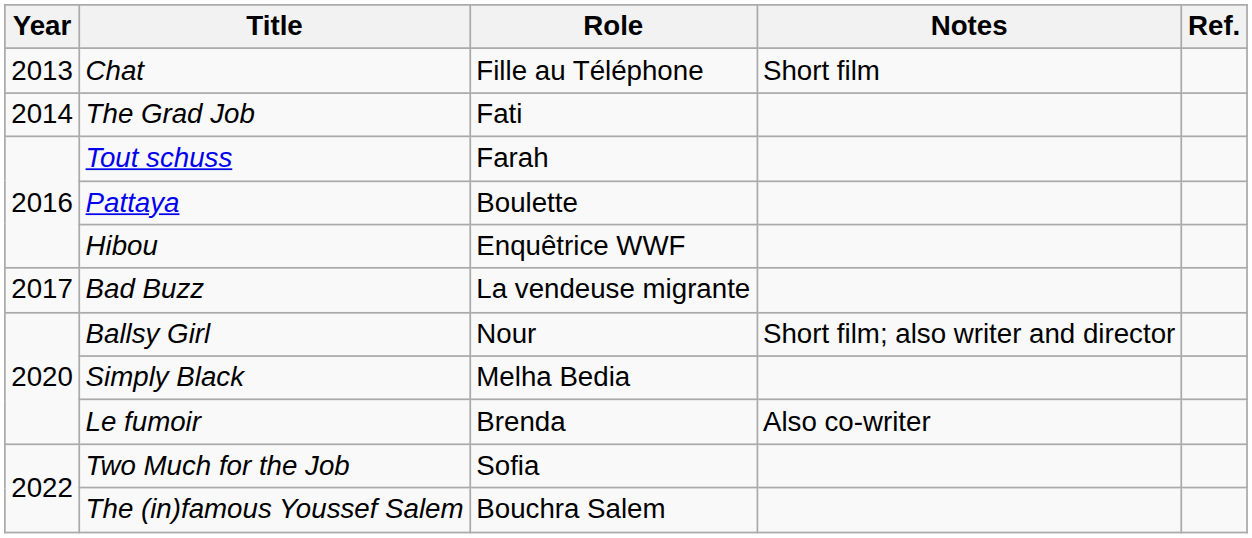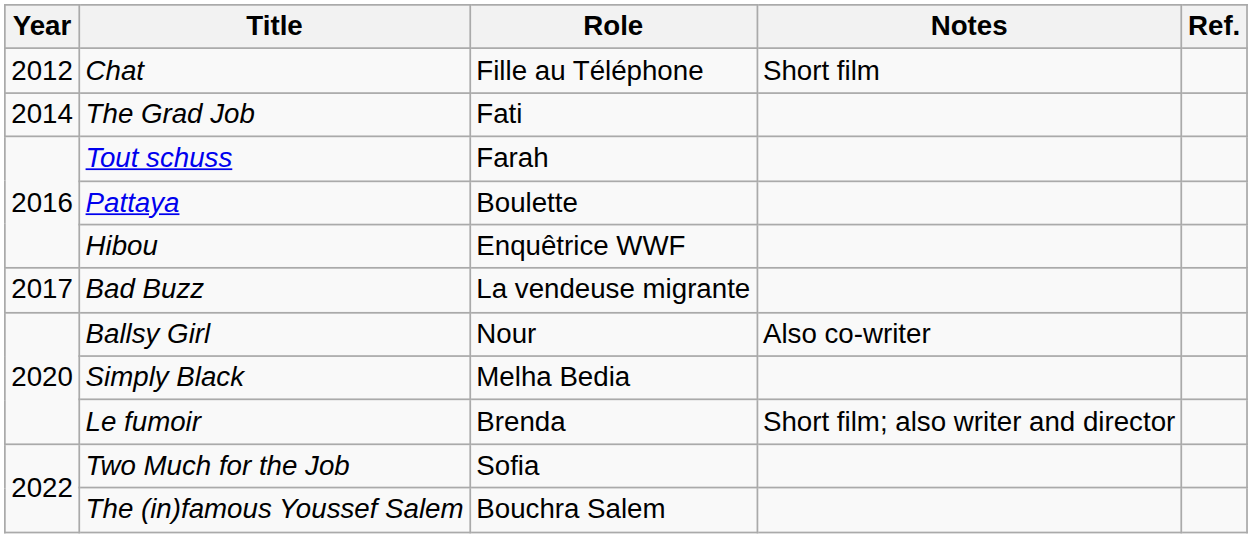 <table class="wikitable">
 <tr>
 <th>Year</th>
 <th>Title</th>
 <th>Role</th>
 <th class="unsortable">Notes</th>
 <th>Ref.</th>
 </tr>
 <tr>
-<td>2013</td>
+<td>2012</td>
 <td><em>Chat</em></td>
 <td>Fille au Téléphone</td>
 <td>Short film</td>
 <td></td>
 </tr>
 <tr>
 <td>2014</td>
 <td><em>The Grad Job</em></td>
 <td>Fati</td>
 <td></td>
 <td></td>
 </tr>
 <tr>
 <td rowspan="3">2016</td>
 <td><em><a href='#'>Tout schuss</a></em></td>
 <td>Farah</td>
 <td></td>
 <td></td>
 </tr>
 <tr>
 <td><em><a href='#'>Pattaya</a></em></td>
 <td>Boulette</td>
 <td></td>
 <td></td>
 </tr>
 <tr>
 <td><em>Hibou</em></td>
 <td>Enquêtrice WWF</td>
 <td></td>
 <td></td>
 </tr>
 <tr>
 <td>2017</td>
 <td><em>Bad Buzz</em></td>
 <td>La vendeuse migrante</td>
 <td></td>
 <td></td>
 </tr>
 <tr>
 <td rowspan="3">2020</td>
 <td><em>Ballsy Girl</em></td>
 <td>Nour</td>
-<td>Short film; also writer and director</td>
+<td>Also co-writer</td>
 <td></td>
 </tr>
 <tr>
 <td><em>Simply Black</em></td>
 <td>Melha Bedia</td>
 <td></td>
 <td></td>
 </tr>
 <tr>
 <td><em>Le fumoir</em></td>
 <td>Brenda</td>
-<td>Also co-writer</td>
+<td>Short film; also writer and director</td>
 <td></td>
 </tr>
 <tr>
 <td rowspan="2">2022</td>
 <td><em>Two Much for the Job</em></td>
 <td>Sofia</td>
 <td></td>
 <td></td>
 </tr>
 <tr>
 <td><em>The (in)famous Youssef Salem</em></td>
 <td>Bouchra Salem</td>
 <td></td>
 <td></td>
 </tr>
 </table>
